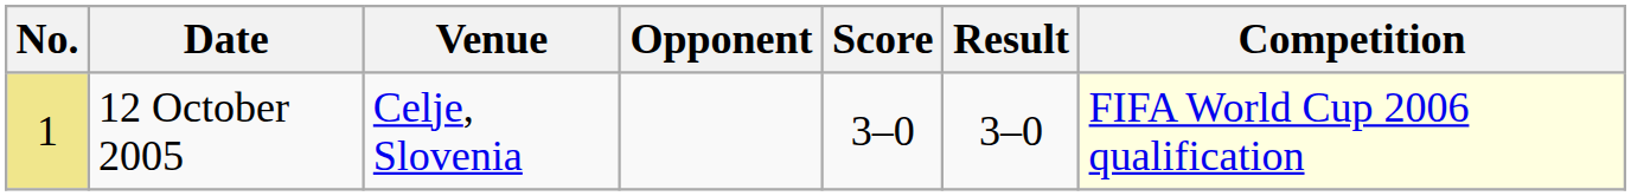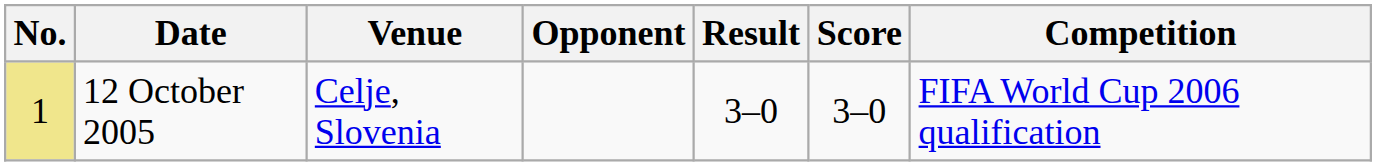 <table class="wikitable sortable">
 <tr>
 <th scope="col">No.</th>
 <th scope="col">Date</th>
 <th scope="col">Venue</th>
 <th scope="col">Opponent</th>
+<th scope="col">Result</th>
 <th scope="col">Score</th>
-<th scope="col">Result</th>
 <th scope="col">Competition</th>
 </tr>
 <tr>
 <td style="background: khaki; text-align:center">1</td>
 <td>12 October 2005</td>
 <td><a href='#'>Celje</a>, <a href='#'>Slovenia</a></td>
 <td></td>
 <td style="text-align:center">3–0</td>
 <td style="text-align:center">3–0</td>
-<td style="background: lightyellow;"><a href='#'>FIFA World Cup 2006 qualification</a></td>
+<td><a href='#'>FIFA World Cup 2006 qualification</a></td>
 </tr>
 </table>
